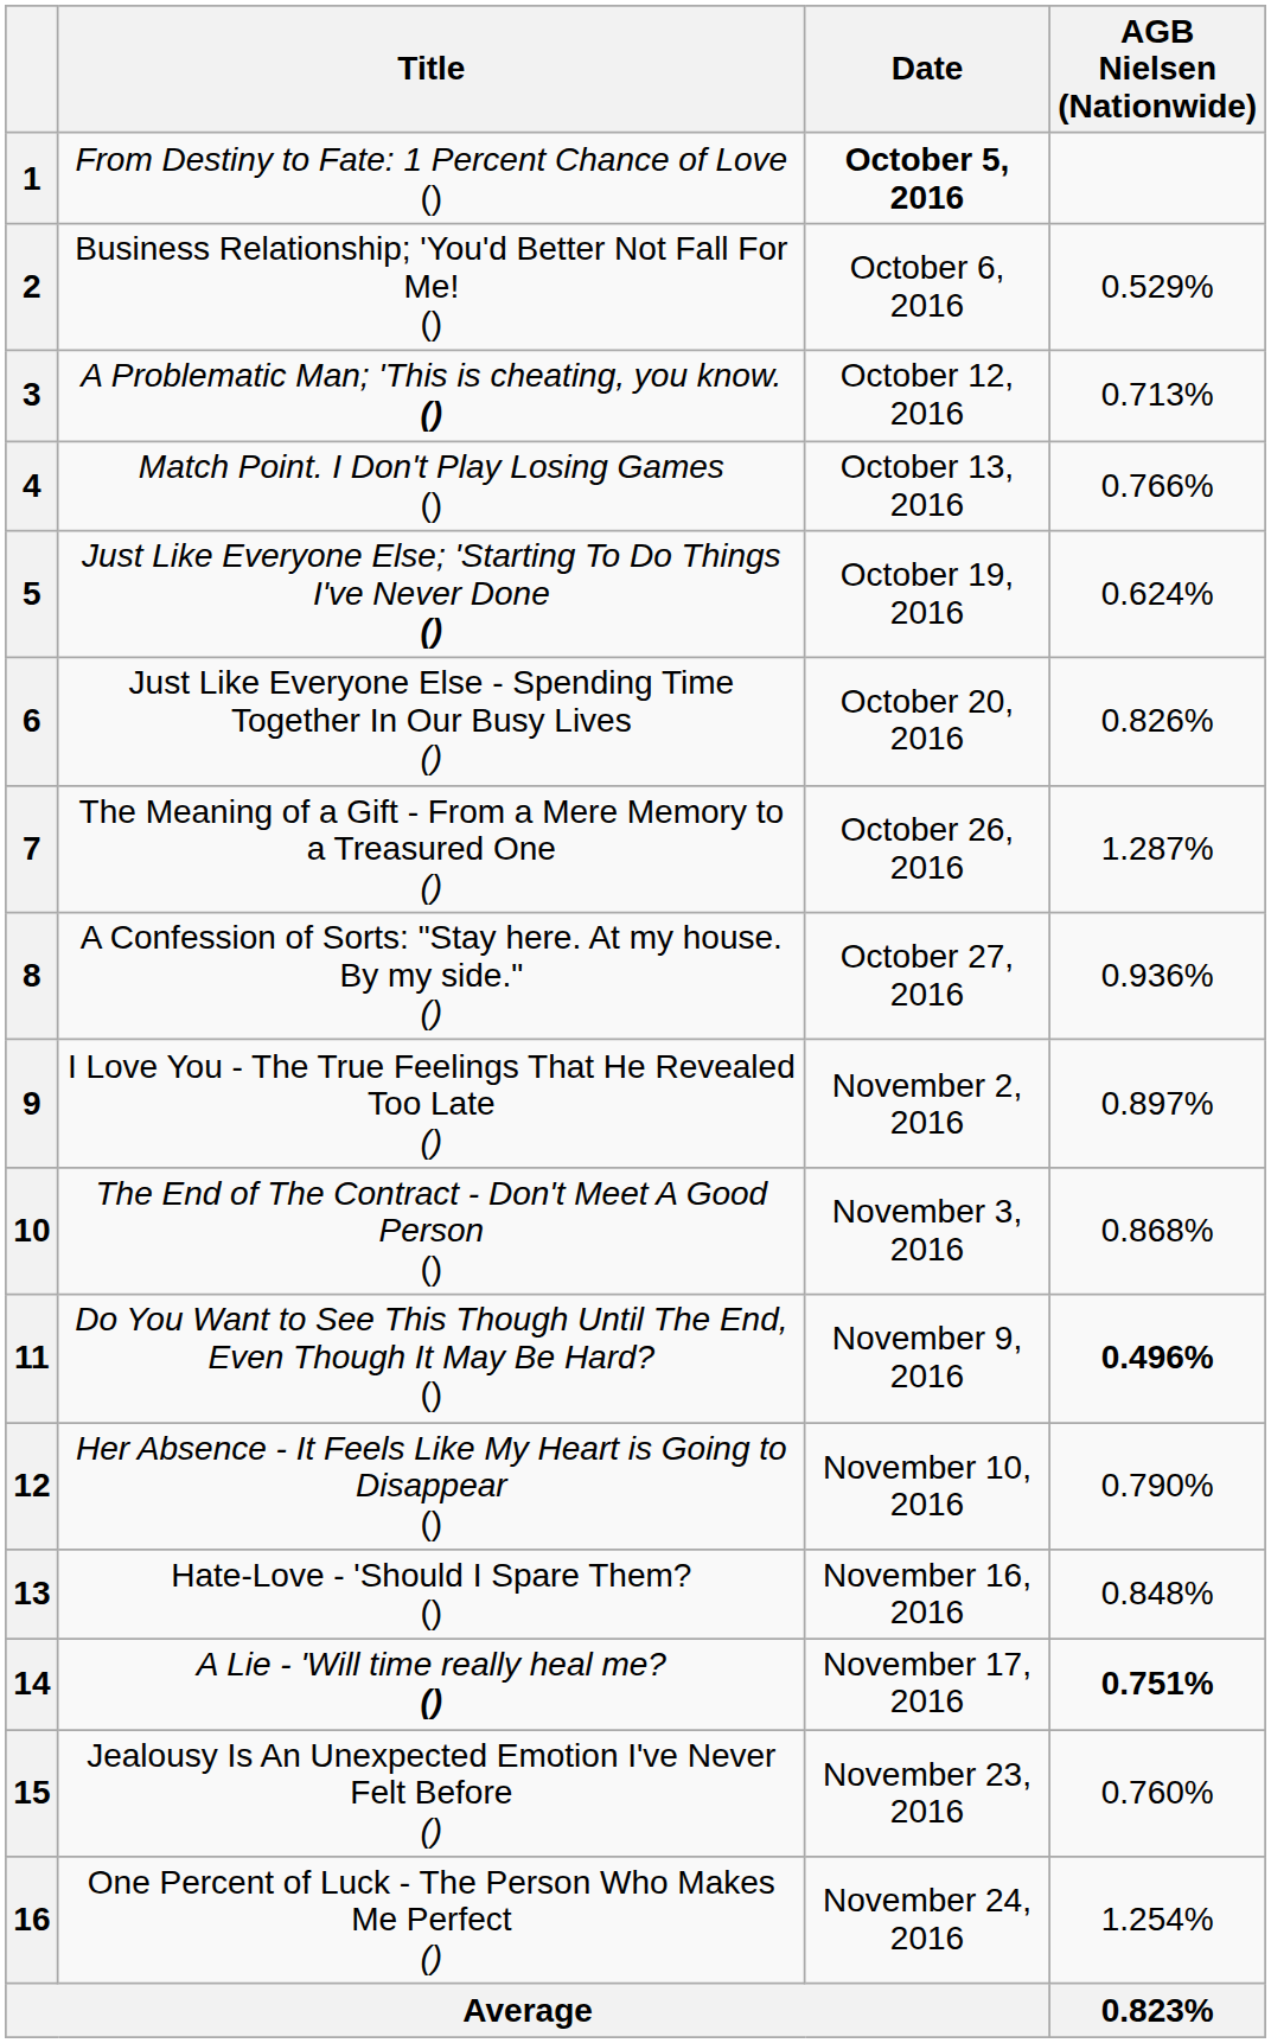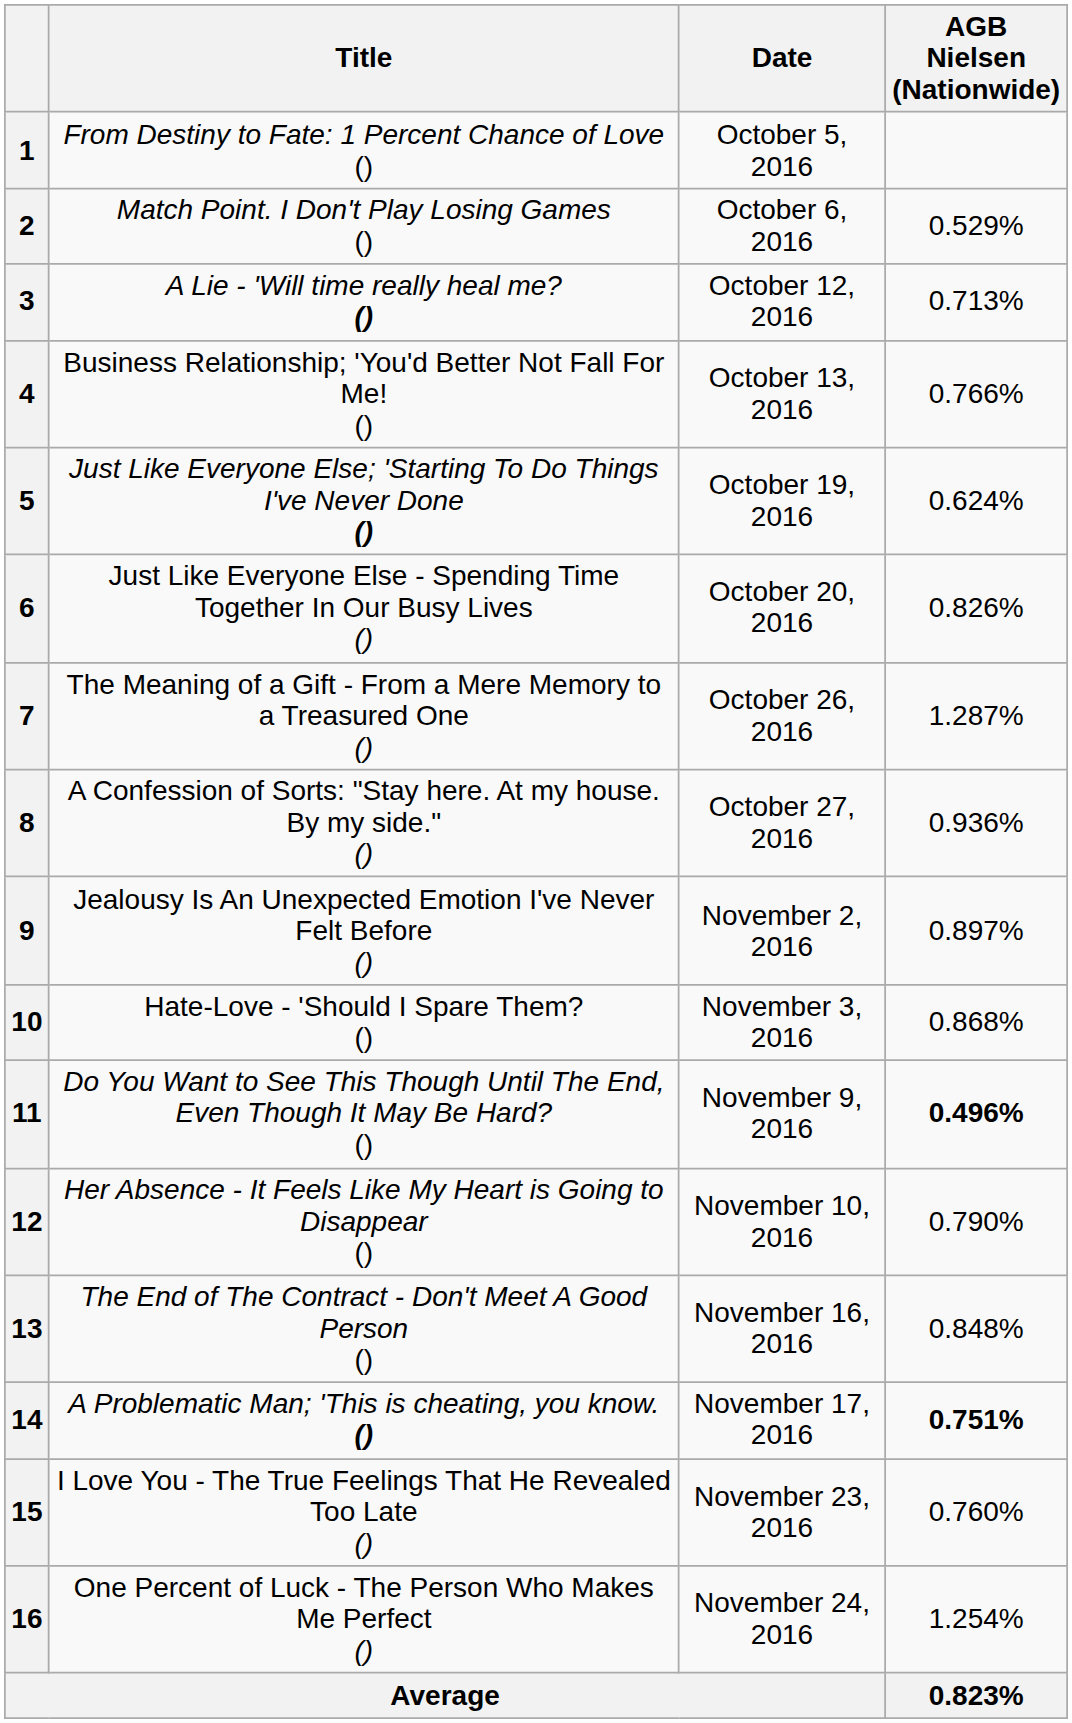 <table class="wikitable" style="text-align:center">
 <tr>
 <th></th>
 <th>Title</th>
 <th>Date</th>
 <th>AGB Nielsen<br>(Nationwide)</th>
 </tr>
 <tr>
 <th>1</th>
 <td><em>From Destiny to Fate: 1 Percent Chance of Love</em> <br> ()</td>
-<td><strong>October 5, 2016</strong></td>
+<td>October 5, 2016</td>
 <td></td>
 </tr>
 <tr>
 <th>2</th>
-<td></em>Business Relationship; 'You'd Better Not Fall For Me!</strong> <br> ()</td>
+<td><em>Match Point. I Don't Play Losing Games</em> <br> ()</td>
 <td>October 6, 2016</td>
 <td>0.529%</td>
 </tr>
 <tr>
 <th>3</th>
-<td><em>A Problematic Man; 'This is cheating, you know.<strong> <br> ()</td>
+<td><em>A Lie - 'Will time really heal me?<strong> <br> ()</td>
 <td>October 12, 2016</td>
 <td>0.713%</td>
 </tr>
 <tr>
 <th>4</th>
-<td><em>Match Point. I Don't Play Losing Games</em> <br> ()</td>
+<td></em>Business Relationship; 'You'd Better Not Fall For Me!</strong> <br> ()</td>
 <td>October 13, 2016</td>
 <td>0.766%</td>
 </tr>
 <tr>
 <th>5</th>
 <td><em>Just Like Everyone Else; 'Starting To Do Things I've Never Done<strong> <br> ()</td>
 <td>October 19, 2016</td>
 <td>0.624%</td>
 </tr>
 <tr>
 <th>6</th>
 <td></em>Just Like Everyone Else - Spending Time Together In Our Busy Lives<em> <br> ()</td>
 <td>October 20, 2016</td>
 <td>0.826%</td>
 </tr>
 <tr>
 <th>7</th>
 <td></em>The Meaning of a Gift - From a Mere Memory to a Treasured One<em> <br> ()</td>
 <td>October 26, 2016</td>
 <td><span></strong>1.287%<strong></span></td>
 </tr>
 <tr>
 <th>8</th>
 <td></em>A Confession of Sorts: "Stay here. At my house. By my side."<em> <br> ()</td>
 <td>October 27, 2016</td>
 <td>0.936%</td>
 </tr>
 <tr>
 <th>9</th>
-<td></em>I Love You - The True Feelings That He Revealed Too Late<em> <br> ()</td>
+<td></em>Jealousy Is An Unexpected Emotion I've Never Felt Before<em> <br> ()</td>
 <td>November 2, 2016</td>
 <td>0.897%</td>
 </tr>
 <tr>
 <th>10</th>
-<td><em>The End of The Contract - Don't Meet A Good Person</em> <br> ()</td>
+<td></em>Hate-Love - 'Should I Spare Them?</strong> <br> ()</td>
 <td>November 3, 2016</td>
 <td>0.868%</td>
 </tr>
 <tr>
 <th>11</th>
 <td><em>Do You Want to See This Though Until The End, Even Though It May Be Hard?</em> <br> ()</td>
 <td>November 9, 2016</td>
 <td><span><strong>0.496%</strong></span></td>
 </tr>
 <tr>
 <th>12</th>
 <td><em>Her Absence - It Feels Like My Heart is Going to Disappear</em> <br> ()</td>
 <td>November 10, 2016</td>
 <td>0.790%</td>
 </tr>
 <tr>
 <th>13</th>
-<td></em>Hate-Love - 'Should I Spare Them?</strong> <br> ()</td>
+<td><em>The End of The Contract - Don't Meet A Good Person</em> <br> ()</td>
 <td>November 16, 2016</td>
 <td>0.848%</td>
 </tr>
 <tr>
 <th>14</th>
-<td><em>A Lie - 'Will time really heal me?<strong> <br> ()</td>
+<td><em>A Problematic Man; 'This is cheating, you know.<strong> <br> ()</td>
 <td>November 17, 2016</td>
 <td><strong>0.751%</strong></td>
 </tr>
 <tr>
 <th>15</th>
-<td></em>Jealousy Is An Unexpected Emotion I've Never Felt Before<em> <br> ()</td>
+<td></em>I Love You - The True Feelings That He Revealed Too Late<em> <br> ()</td>
 <td>November 23, 2016</td>
 <td>0.760%</td>
 </tr>
 <tr>
 <th>16</th>
 <td></em>One Percent of Luck - The Person Who Makes Me Perfect<em> <br> ()</td>
 <td>November 24, 2016</td>
 <td>1.254%</td>
 </tr>
 <tr>
 <th colspan="3">Average</th>
 <th>0.823%</th>
 </tr>
 </table>
